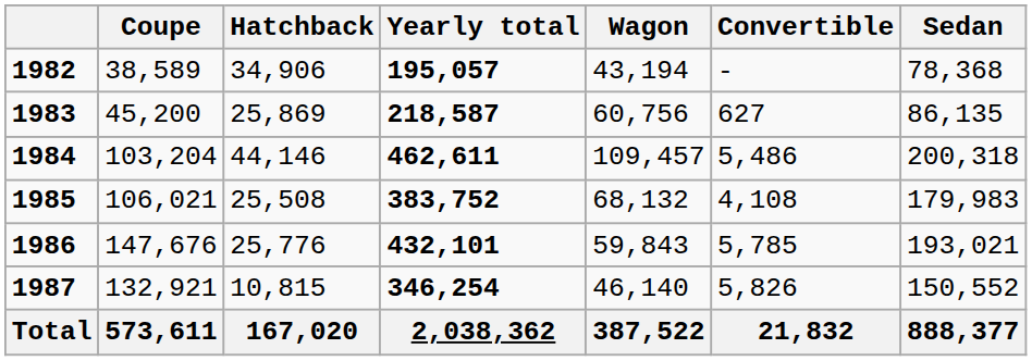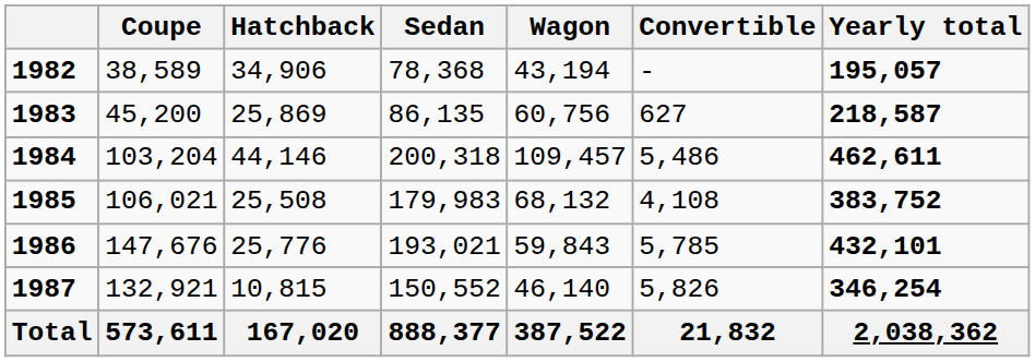 <table class="wikitable">
 <tr>
 <th></th>
 <th>Coupe</th>
 <th>Hatchback</th>
-<th>Yearly total</th>
+<th>Sedan</th>
 <th>Wagon</th>
 <th>Convertible</th>
-<th>Sedan</th>
+<th>Yearly total</th>
 </tr>
 <tr>
 <td><strong>1982</strong></td>
 <td>38,589</td>
 <td>34,906</td>
-<td><strong>195,057</strong></td>
+<td>78,368</td>
 <td>43,194</td>
 <td>-</td>
-<td>78,368</td>
+<td><strong>195,057</strong></td>
 </tr>
 <tr>
 <td><strong>1983</strong></td>
 <td>45,200</td>
 <td>25,869</td>
-<td><strong>218,587</strong></td>
+<td>86,135</td>
 <td>60,756</td>
 <td>627</td>
-<td>86,135</td>
+<td><strong>218,587</strong></td>
 </tr>
 <tr>
 <td><strong>1984</strong></td>
 <td>103,204</td>
 <td>44,146</td>
-<td><strong>462,611</strong></td>
+<td>200,318</td>
 <td>109,457</td>
 <td>5,486</td>
-<td>200,318</td>
+<td><strong>462,611</strong></td>
 </tr>
 <tr>
 <td><strong>1985</strong></td>
 <td>106,021</td>
 <td>25,508</td>
-<td><strong>383,752</strong></td>
+<td>179,983</td>
 <td>68,132</td>
 <td>4,108</td>
-<td>179,983</td>
+<td><strong>383,752</strong></td>
 </tr>
 <tr>
 <td><strong>1986</strong></td>
 <td>147,676</td>
 <td>25,776</td>
-<td><strong>432,101</strong></td>
+<td>193,021</td>
 <td>59,843</td>
 <td>5,785</td>
-<td>193,021</td>
+<td><strong>432,101</strong></td>
 </tr>
 <tr>
 <td><strong>1987</strong></td>
 <td>132,921</td>
 <td>10,815</td>
-<td><strong>346,254</strong></td>
+<td>150,552</td>
 <td>46,140</td>
 <td>5,826</td>
-<td>150,552</td>
+<td><strong>346,254</strong></td>
 </tr>
 <tr>
 <th>Total</th>
 <th>573,611</th>
 <th>167,020</th>
-<th><u>2,038,362</u></th>
+<th>888,377</th>
 <th>387,522</th>
 <th>21,832</th>
-<th>888,377</th>
+<th><u>2,038,362</u></th>
 </tr>
 </table>
